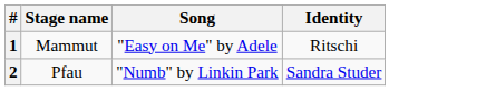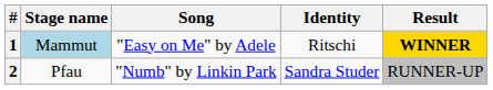 <table class="wikitable plainrowreaders" style="text-align: center">
 <tr>
 <th>#</th>
 <th>Stage name</th>
 <th>Song</th>
 <th>Identity</th>
+<th>Result</th>
 </tr>
 <tr>
 <th>1</th>
-<td>Mammut</td>
+<td style="background: lightblue;">Mammut</td>
 <td>"<a href='#'>Easy on Me</a>" by <a href='#'>Adele</a></td>
 <td>Ritschi</td>
+<td bgcolor=gold><strong>WINNER</strong></td>
 </tr>
 <tr>
 <th>2</th>
 <td>Pfau</td>
 <td>"<a href='#'>Numb</a>" by <a href='#'>Linkin Park</a></td>
 <td><a href='#'>Sandra Studer</a></td>
+<td bgcolor=silver>RUNNER-UP</td>
 </tr>
 </table>
